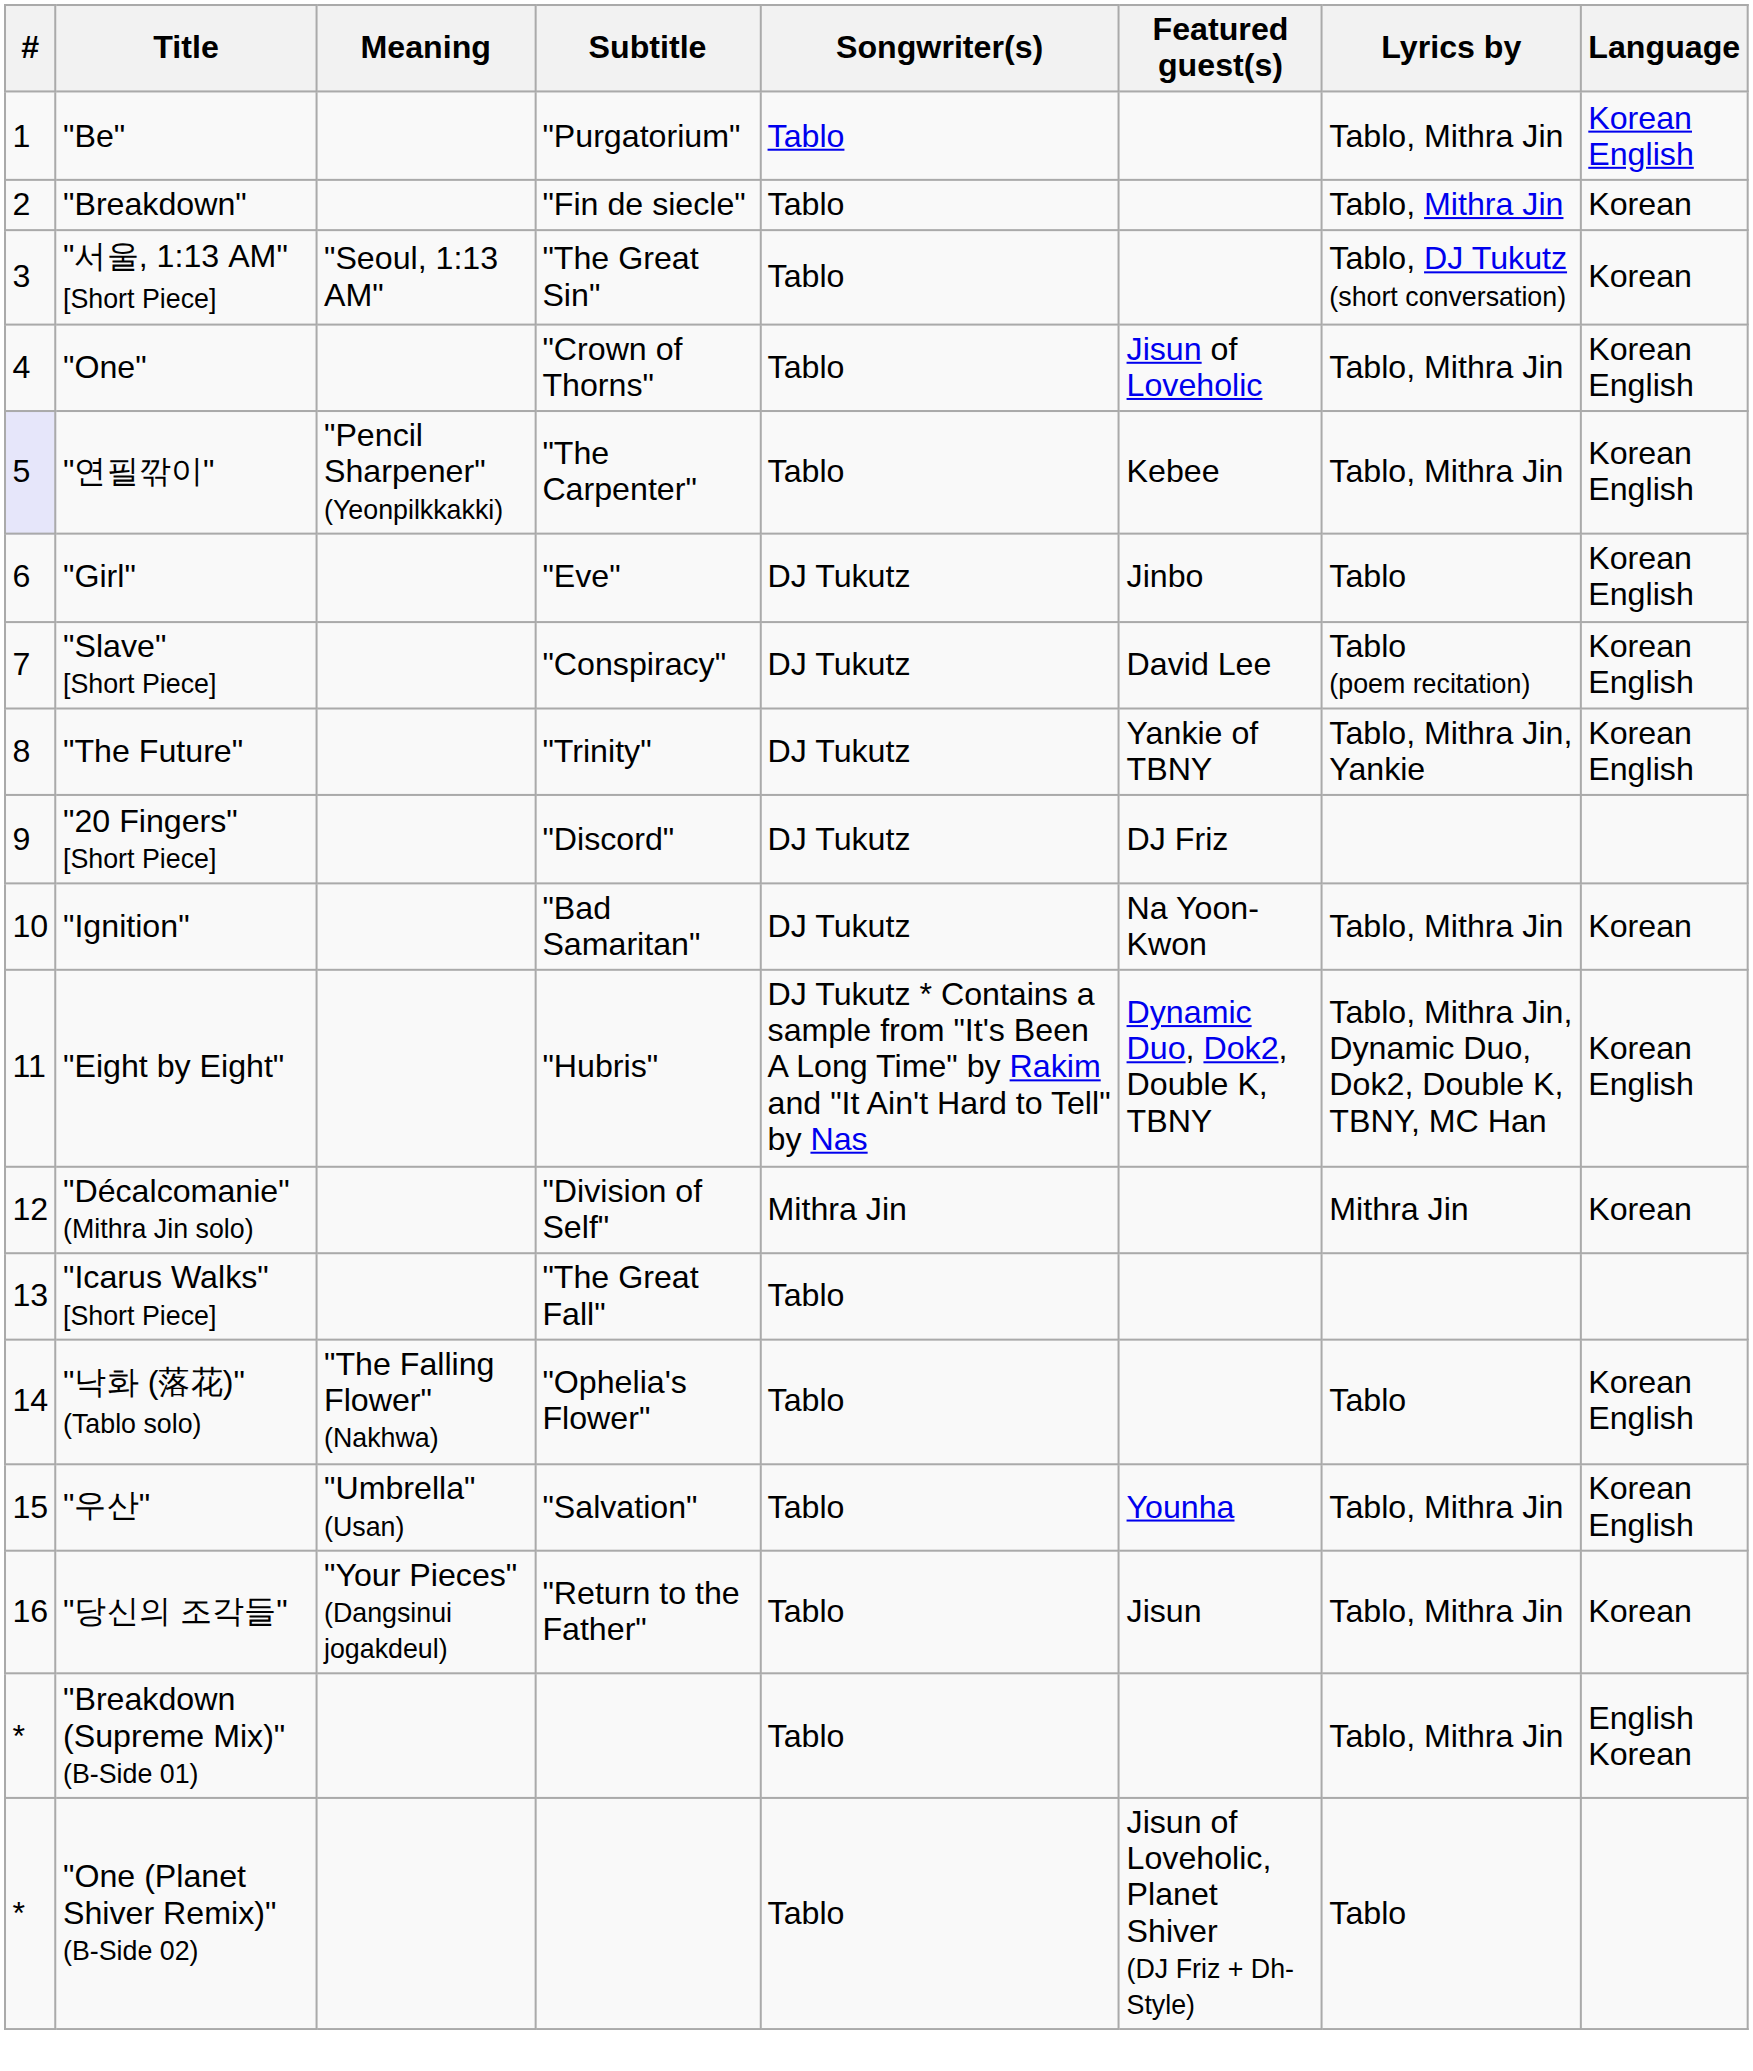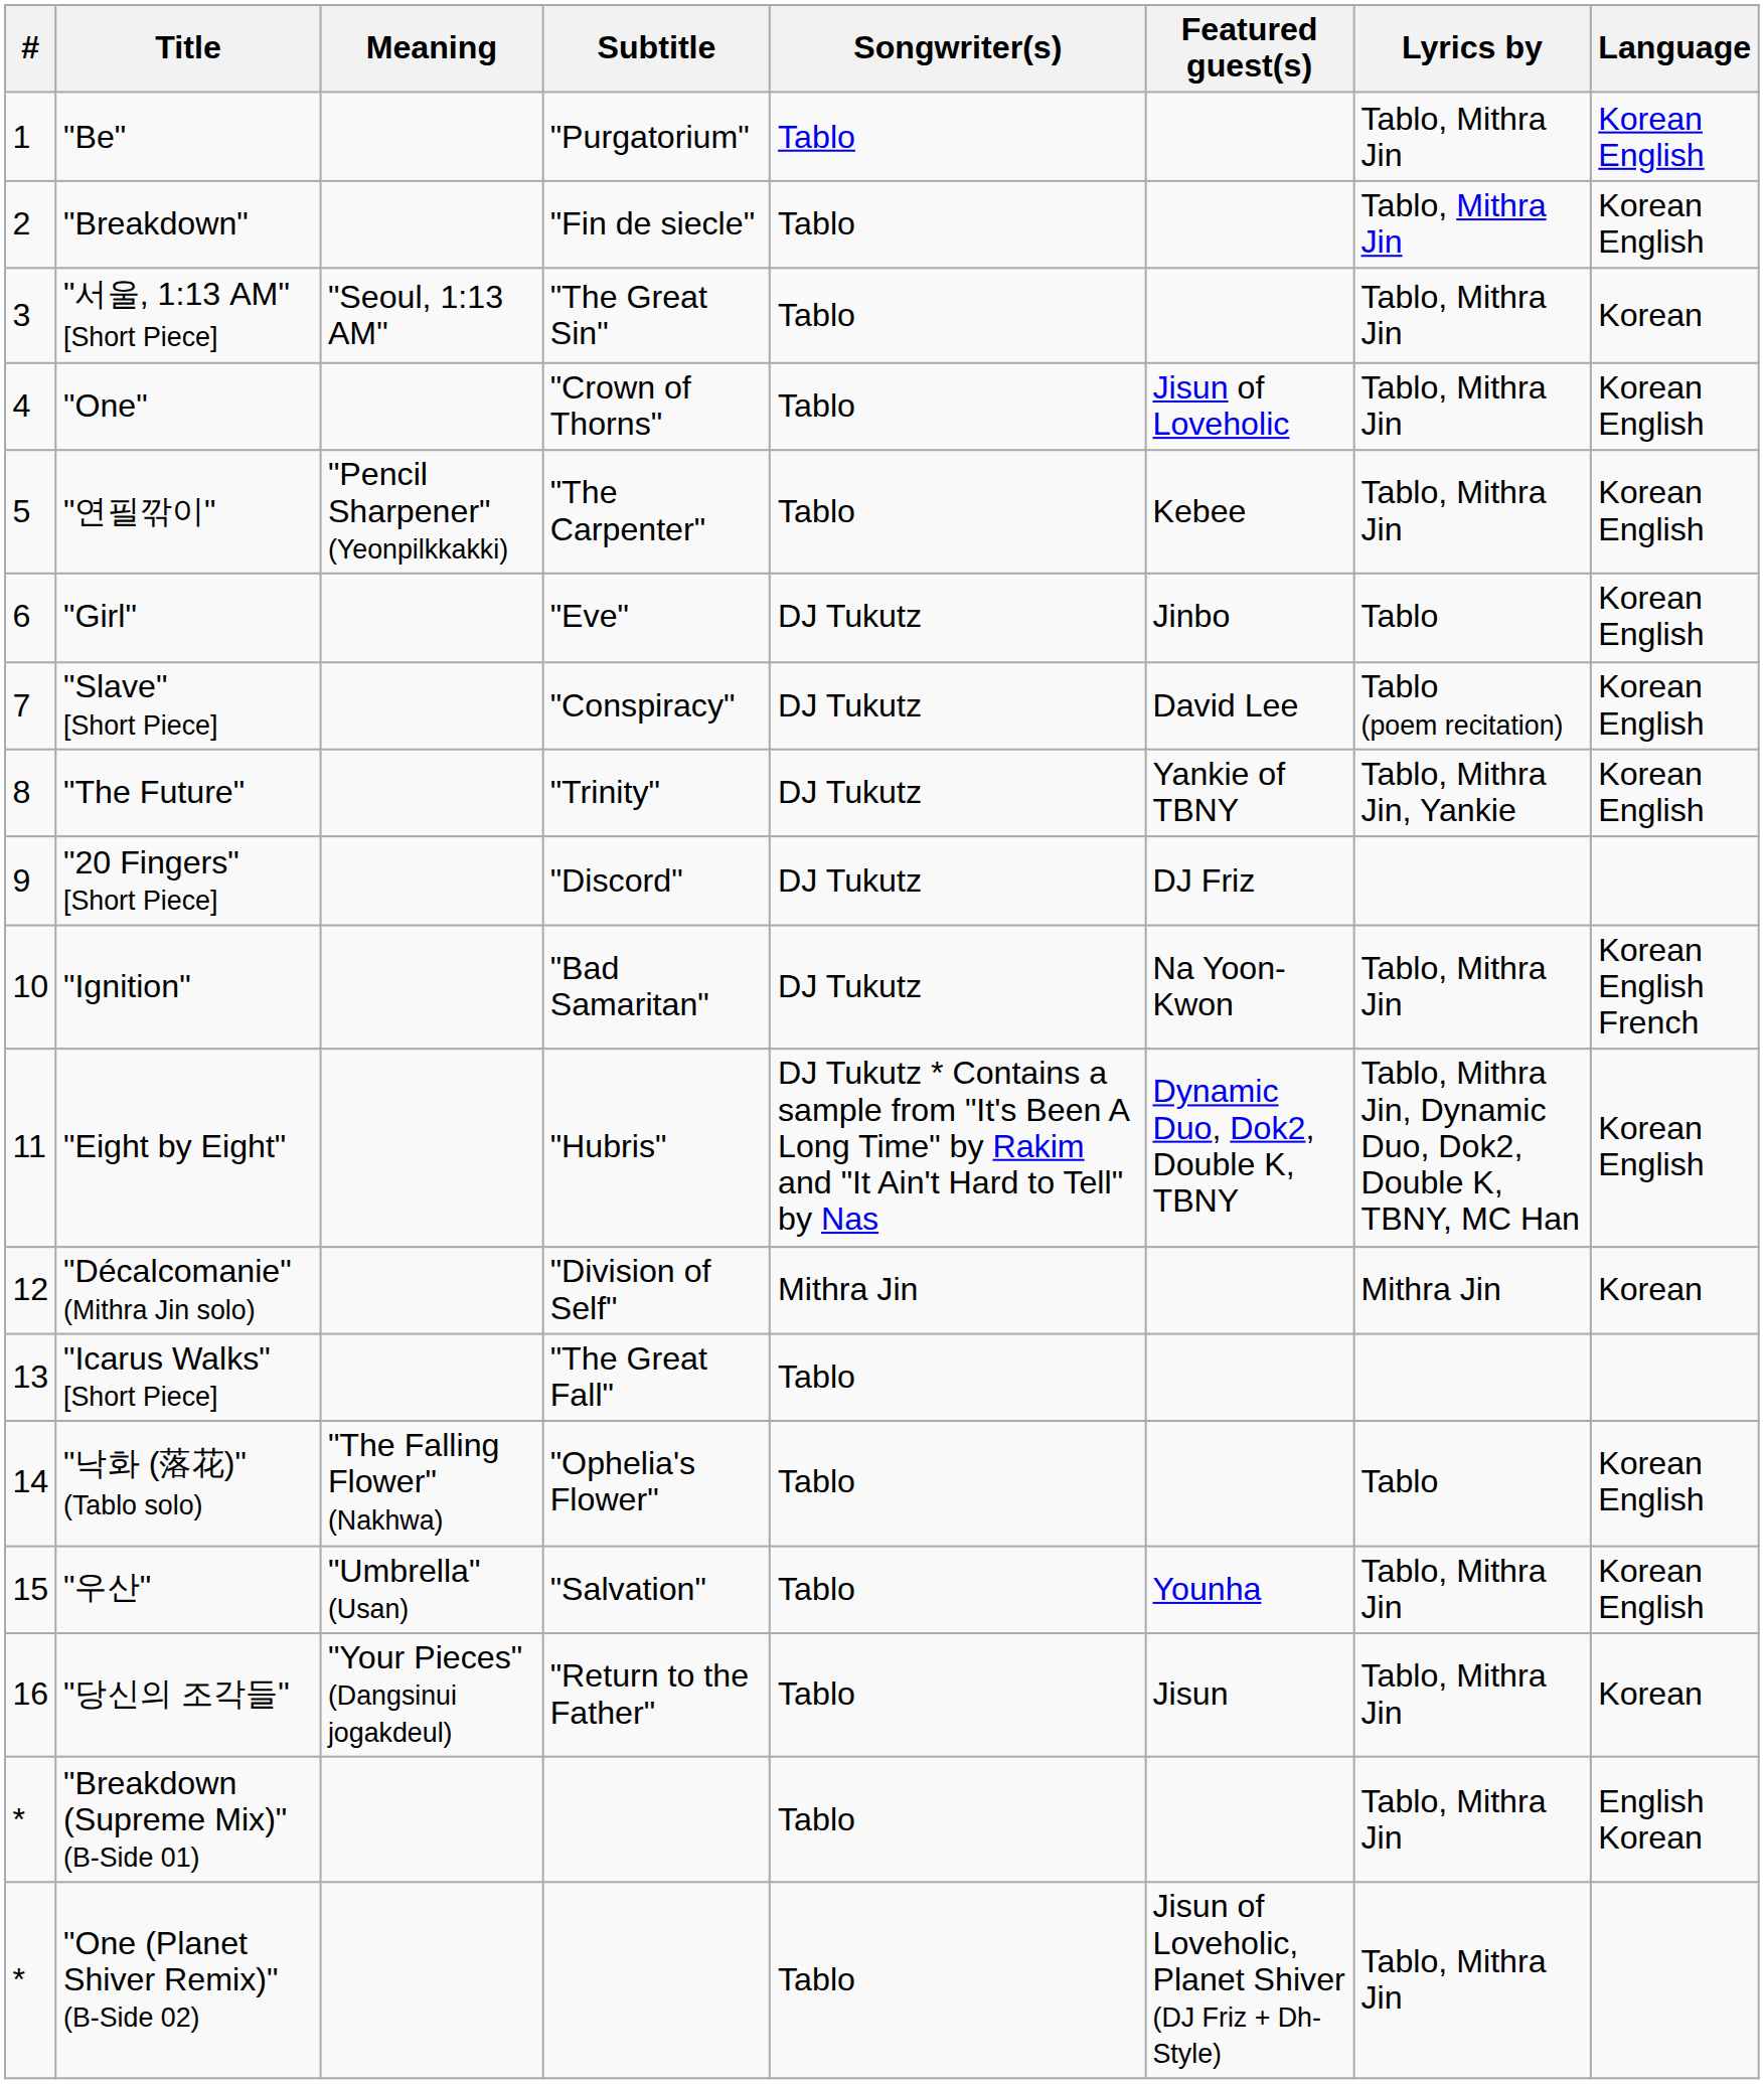 <table class="wikitable">
 <tr>
 <th>#</th>
 <th>Title</th>
 <th>Meaning</th>
 <th>Subtitle</th>
 <th>Songwriter(s)</th>
 <th>Featured guest(s)</th>
 <th>Lyrics by</th>
 <th>Language</th>
 </tr>
 <tr>
 <td>1</td>
 <td>"Be"</td>
 <td></td>
 <td>"Purgatorium"</td>
 <td><a href='#'>Tablo</a></td>
 <td></td>
 <td>Tablo, Mithra Jin</td>
 <td><a href='#'>Korean</a><br><a href='#'>English</a></td>
 </tr>
 <tr>
 <td>2</td>
 <td>"Breakdown"</td>
 <td></td>
 <td>"Fin de siecle"</td>
 <td>Tablo</td>
 <td></td>
 <td>Tablo, <a href='#'>Mithra Jin</a></td>
-<td>Korean</td>
+<td>Korean<br>English</td>
 </tr>
 <tr>
 <td>3</td>
 <td>"서울, 1:13 AM"<br><small>[Short Piece]</small></td>
 <td>"Seoul, 1:13 AM"</td>
 <td>"The Great Sin"</td>
 <td>Tablo</td>
 <td></td>
-<td>Tablo, <a href='#'>DJ Tukutz</a><br><small>(short conversation)</small></td>
+<td>Tablo, Mithra Jin</td>
 <td>Korean</td>
 </tr>
 <tr>
 <td>4</td>
 <td>"One"</td>
 <td></td>
 <td>"Crown of Thorns"</td>
 <td>Tablo</td>
 <td><a href='#'>Jisun</a> of <a href='#'>Loveholic</a></td>
 <td>Tablo, Mithra Jin</td>
 <td>Korean<br>English</td>
 </tr>
 <tr>
-<td style="background: lavender;">5</td>
+<td>5</td>
 <td>"연필깎이"</td>
 <td>"Pencil Sharpener"<br><small>(Yeonpilkkakki)</small></td>
 <td>"The Carpenter"</td>
 <td>Tablo</td>
 <td>Kebee</td>
 <td>Tablo, Mithra Jin</td>
 <td>Korean<br>English</td>
 </tr>
 <tr>
 <td>6</td>
 <td>"Girl"</td>
 <td></td>
 <td>"Eve"</td>
 <td>DJ Tukutz</td>
 <td>Jinbo</td>
 <td>Tablo</td>
 <td>Korean<br>English</td>
 </tr>
 <tr>
 <td>7</td>
 <td>"Slave"<br><small>[Short Piece]</small></td>
 <td></td>
 <td>"Conspiracy"</td>
 <td>DJ Tukutz</td>
 <td>David Lee</td>
 <td>Tablo<br><small>(poem recitation)</small></td>
 <td>Korean<br>English</td>
 </tr>
 <tr>
 <td>8</td>
 <td>"The Future"</td>
 <td></td>
 <td>"Trinity"</td>
 <td>DJ Tukutz</td>
 <td>Yankie of TBNY</td>
 <td>Tablo, Mithra Jin, Yankie</td>
 <td>Korean<br>English</td>
 </tr>
 <tr>
 <td>9</td>
 <td>"20 Fingers"<br><small>[Short Piece]</small></td>
 <td></td>
 <td>"Discord"</td>
 <td>DJ Tukutz</td>
 <td>DJ Friz</td>
 <td></td>
 <td></td>
 </tr>
 <tr>
 <td>10</td>
 <td>"Ignition"</td>
 <td></td>
 <td>"Bad Samaritan"</td>
 <td>DJ Tukutz</td>
 <td>Na Yoon-Kwon</td>
 <td>Tablo, Mithra Jin</td>
-<td>Korean</td>
+<td>Korean<br>English<br>French</td>
 </tr>
 <tr>
 <td>11</td>
 <td>"Eight by Eight"</td>
 <td></td>
 <td>"Hubris"</td>
 <td>DJ Tukutz * Contains a sample from "It's Been A Long Time" by <a href='#'>Rakim</a> and "It Ain't Hard to Tell" by <a href='#'>Nas</a></td>
 <td><a href='#'>Dynamic Duo</a>, <a href='#'>Dok2</a>, Double K, TBNY</td>
 <td>Tablo, Mithra Jin, Dynamic Duo, Dok2, Double K, TBNY, MC Han</td>
 <td>Korean<br>English</td>
 </tr>
 <tr>
 <td>12</td>
 <td>"Décalcomanie"<br><small>(Mithra Jin solo)</small></td>
 <td></td>
 <td>"Division of Self"</td>
 <td>Mithra Jin</td>
 <td></td>
 <td>Mithra Jin</td>
 <td>Korean</td>
 </tr>
 <tr>
 <td>13</td>
 <td>"Icarus Walks"<br><small>[Short Piece]</small></td>
 <td></td>
 <td>"The Great Fall"</td>
 <td>Tablo</td>
 <td></td>
 <td></td>
 <td></td>
 </tr>
 <tr>
 <td>14</td>
 <td>"낙화 (落花)"<br><small>(Tablo solo)</small></td>
 <td>"The Falling Flower"<small>(Nakhwa)</small></td>
 <td>"Ophelia's Flower"</td>
 <td>Tablo</td>
 <td></td>
 <td>Tablo</td>
 <td>Korean<br>English</td>
 </tr>
 <tr>
 <td>15</td>
 <td>"우산"</td>
 <td>"Umbrella"<small>(Usan)</small></td>
 <td>"Salvation"</td>
 <td>Tablo</td>
 <td><a href='#'>Younha</a></td>
 <td>Tablo, Mithra Jin</td>
 <td>Korean<br>English</td>
 </tr>
 <tr>
 <td>16</td>
 <td>"당신의 조각들"</td>
 <td>"Your Pieces"<br><small>(Dangsinui jogakdeul)</small></td>
 <td>"Return to the Father"</td>
 <td>Tablo</td>
 <td>Jisun</td>
 <td>Tablo, Mithra Jin</td>
 <td>Korean</td>
 </tr>
 <tr>
 <td>*</td>
 <td>"Breakdown (Supreme Mix)"<br><small>(B-Side 01)</small></td>
 <td></td>
 <td></td>
 <td>Tablo</td>
 <td></td>
 <td>Tablo, Mithra Jin</td>
 <td>English<br>Korean</td>
 </tr>
 <tr>
 <td>*</td>
 <td>"One (Planet Shiver Remix)"<br><small>(B-Side 02)</small></td>
 <td></td>
 <td></td>
 <td>Tablo</td>
 <td>Jisun of Loveholic,<br>Planet Shiver<br><small>(DJ Friz + Dh-Style)</small></td>
-<td>Tablo</td>
+<td>Tablo, Mithra Jin</td>
 <td></td>
 </tr>
 </table>
